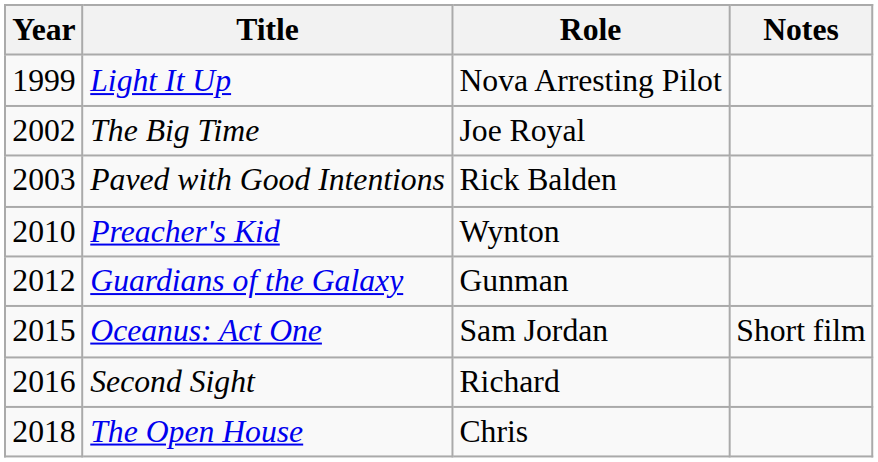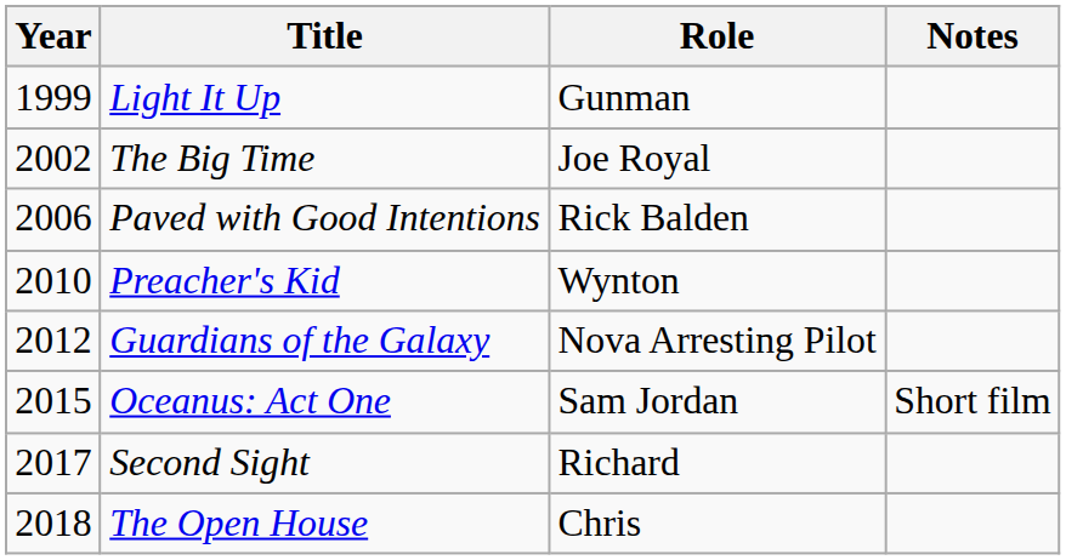 <table class="wikitable sortable">
 <tr>
 <th>Year</th>
 <th>Title</th>
 <th>Role</th>
 <th class="unsortable">Notes</th>
 </tr>
 <tr>
 <td>1999</td>
 <td><em><a href='#'>Light It Up</a></em></td>
-<td>Nova Arresting Pilot</td>
+<td>Gunman</td>
 <td></td>
 </tr>
 <tr>
 <td>2002</td>
 <td><em>The Big Time</em></td>
 <td>Joe Royal</td>
 <td></td>
 </tr>
 <tr>
-<td>2003</td>
+<td>2006</td>
 <td><em>Paved with Good Intentions</em></td>
 <td>Rick Balden</td>
 <td></td>
 </tr>
 <tr>
 <td>2010</td>
 <td><em><a href='#'>Preacher's Kid</a></em></td>
 <td>Wynton</td>
 <td></td>
 </tr>
 <tr>
 <td>2012</td>
 <td><em><a href='#'>Guardians of the Galaxy</a></em></td>
-<td>Gunman</td>
+<td>Nova Arresting Pilot</td>
 <td></td>
 </tr>
 <tr>
 <td>2015</td>
 <td><em><a href='#'>Oceanus: Act One</a></em></td>
 <td>Sam Jordan</td>
 <td>Short film</td>
 </tr>
 <tr>
-<td>2016</td>
+<td>2017</td>
 <td><em>Second Sight</em></td>
 <td>Richard</td>
 <td></td>
 </tr>
 <tr>
 <td>2018</td>
 <td data-sort-value="Open House, The"><em><a href='#'>The Open House</a></em></td>
 <td>Chris</td>
 <td></td>
 </tr>
 </table>
